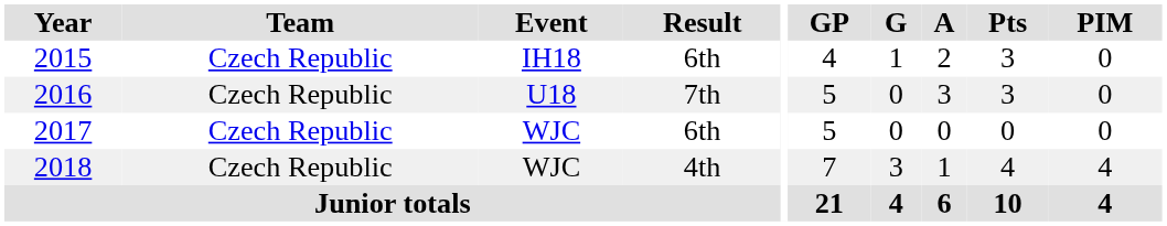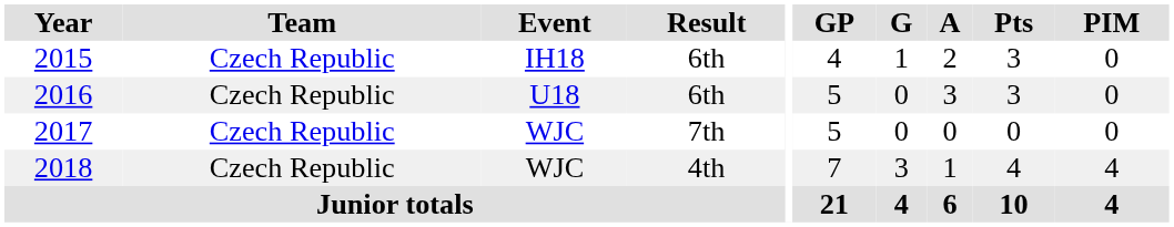 <table border="0" cellpadding="1" cellspacing="0" ID="Table3" style="text-align:center; width:40em">
 <tr ALIGN="center" bgcolor="#e0e0e0">
 <th>Year</th>
 <th>Team</th>
 <th>Event</th>
 <th>Result</th>
 <th rowspan="102" bgcolor="#ffffff"></th>
 <th>GP</th>
 <th>G</th>
 <th>A</th>
 <th>Pts</th>
 <th>PIM</th>
 </tr>
 <tr>
 <td><a href='#'>2015</a></td>
 <td><a href='#'>Czech Republic</a></td>
 <td><a href='#'>IH18</a></td>
 <td>6th</td>
 <td>4</td>
 <td>1</td>
 <td>2</td>
 <td>3</td>
 <td>0</td>
 </tr>
 <tr bgcolor="#f0f0f0">
 <td><a href='#'>2016</a></td>
 <td>Czech Republic</td>
 <td><a href='#'>U18</a></td>
-<td>7th</td>
+<td>6th</td>
 <td>5</td>
 <td>0</td>
 <td>3</td>
 <td>3</td>
 <td>0</td>
 </tr>
 <tr>
 <td><a href='#'>2017</a></td>
 <td><a href='#'>Czech Republic</a></td>
 <td><a href='#'>WJC</a></td>
-<td>6th</td>
+<td>7th</td>
 <td>5</td>
 <td>0</td>
 <td>0</td>
 <td>0</td>
 <td>0</td>
 </tr>
 <tr bgcolor="#f0f0f0">
 <td><a href='#'>2018</a></td>
 <td>Czech Republic</td>
 <td>WJC</td>
 <td>4th</td>
 <td>7</td>
 <td>3</td>
 <td>1</td>
 <td>4</td>
 <td>4</td>
 </tr>
 <tr bgcolor="#e0e0e0">
 <th colspan="4">Junior totals</th>
 <th>21</th>
 <th>4</th>
 <th>6</th>
 <th>10</th>
 <th>4</th>
 </tr>
 </table>
